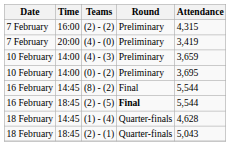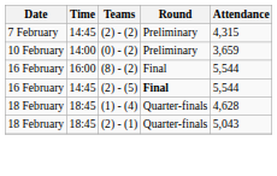 <table class="wikitable">
 <tr>
 <th scope="col">Date</th>
 <th scope="col">Time</th>
 <th scope="col">Teams</th>
 <th scope="col">Round</th>
 <th scope="col">Attendance</th>
 </tr>
 <tr>
 <td>7 February</td>
-<td>16:00</td>
+<td>14:45</td>
 <td> (2) - (2)</td>
 <td>Preliminary</td>
 <td>4,315</td>
-</tr>
-<tr>
-<td>7 February</td>
-<td>20:00</td>
-<td><strong></strong> (4) -  (0)</td>
-<td>Preliminary</td>
-<td>3,419</td>
-</tr>
-<tr>
-<td>10 February</td>
-<td>14:00</td>
-<td><strong></strong> (4) - (3)</td>
-<td>Preliminary</td>
-<td>3,659</td>
 </tr>
 <tr>
 <td>10 February</td>
 <td>14:00</td>
 <td> (0) - <strong></strong> (2)</td>
 <td>Preliminary</td>
-<td>3,695</td>
+<td>3,659</td>
 </tr>
 <tr>
 <td>16 February</td>
-<td>14:45</td>
+<td>16:00</td>
 <td><strong></strong> (8) -  (2)</td>
 <td>Final</td>
 <td>5,544</td>
 </tr>
 <tr>
 <td>16 February</td>
-<td>18:45</td>
+<td>14:45</td>
 <td> (2) - <strong></strong> (5)</td>
 <td><strong>Final</strong></td>
 <td>5,544</td>
 </tr>
 <tr>
 <td>18 February</td>
-<td>14:45</td>
+<td>18:45</td>
 <td> (1) - <strong></strong> (4)</td>
 <td>Quarter-finals</td>
 <td>4,628</td>
 </tr>
 <tr>
 <td>18 February</td>
 <td>18:45</td>
 <td><strong></strong> (2) -  (1)</td>
 <td>Quarter-finals</td>
 <td>5,043</td>
 </tr>
 <tr>
 </tr>
 </table>
